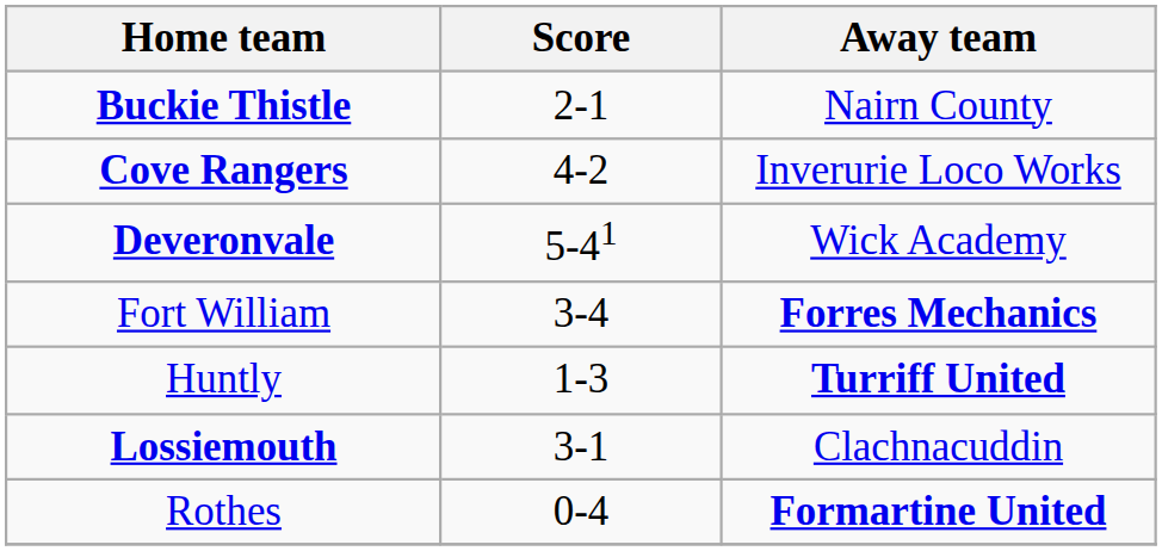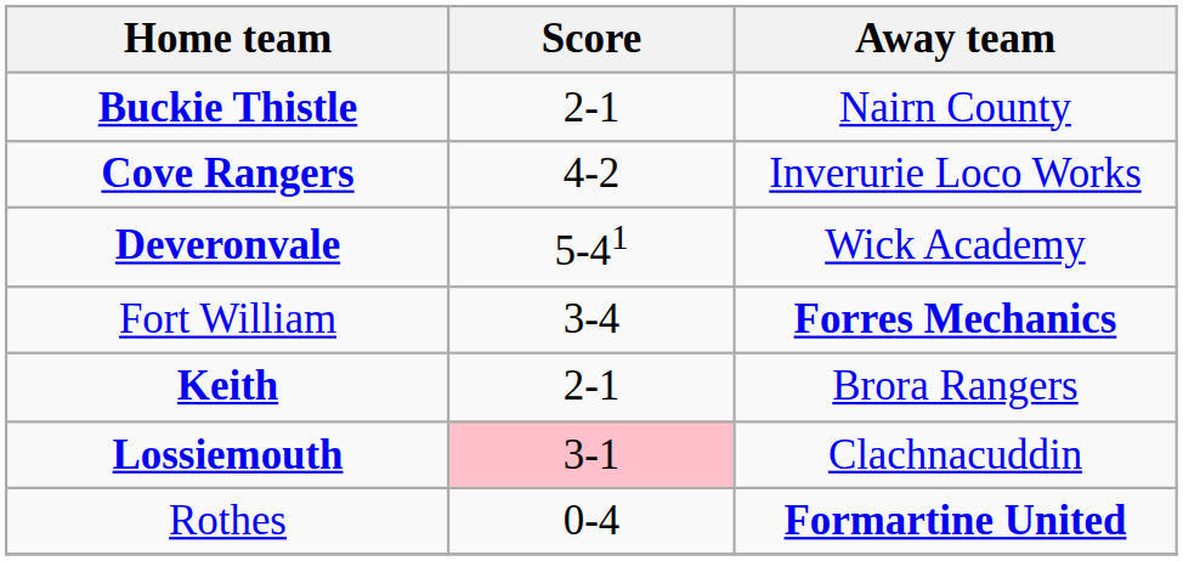 <table class="wikitable" style="border-collapse: collapse;text-align: center;">
 <tr>
 <th width=160>Home team</th>
 <th width=100>Score</th>
 <th width=160>Away team</th>
 </tr>
 <tr>
 <td><strong><a href='#'>Buckie Thistle</a></strong></td>
 <td>2-1</td>
 <td><a href='#'>Nairn County</a></td>
 </tr>
 <tr>
 <td><strong><a href='#'>Cove Rangers</a></strong></td>
 <td>4-2</td>
 <td><a href='#'>Inverurie Loco Works</a></td>
 </tr>
 <tr>
 <td><strong><a href='#'>Deveronvale</a></strong></td>
 <td>5-4<sup>1</sup></td>
 <td><a href='#'>Wick Academy</a></td>
 </tr>
 <tr>
 <td><a href='#'>Fort William</a></td>
 <td>3-4</td>
 <td><strong><a href='#'>Forres Mechanics</a></strong></td>
 </tr>
 <tr>
-<td><a href='#'>Huntly</a></td>
-<td>1-3</td>
-<td><strong><a href='#'>Turriff United</a></strong></td>
+<td><strong><a href='#'>Keith</a></strong></td>
+<td>2-1</td>
+<td><a href='#'>Brora Rangers</a></td>
 </tr>
 <tr>
 <td><strong><a href='#'>Lossiemouth</a></strong></td>
-<td>3-1</td>
+<td style="background: pink;">3-1</td>
 <td><a href='#'>Clachnacuddin</a></td>
 </tr>
 <tr>
 <td><a href='#'>Rothes</a></td>
 <td>0-4</td>
 <td><strong><a href='#'>Formartine United</a></strong></td>
 </tr>
 <tr>
 </tr>
 </table>
